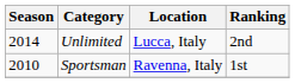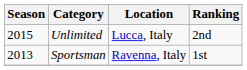 <table class="wikitable plainrowheaders">
 <tr>
 <th>Season</th>
 <th>Category</th>
 <th>Location</th>
 <th>Ranking</th>
 </tr>
 <tr>
-<td>2014</td>
+<td>2015</td>
 <td><em>Unlimited</em></td>
 <td><a href='#'>Lucca</a>, Italy</td>
 <td>2nd</td>
 </tr>
 <tr>
-<td>2010</td>
+<td>2013</td>
 <td><em>Sportsman</em></td>
 <td><a href='#'>Ravenna</a>, Italy</td>
 <td>1st</td>
 </tr>
 <tr>
 </tr>
 </table>
